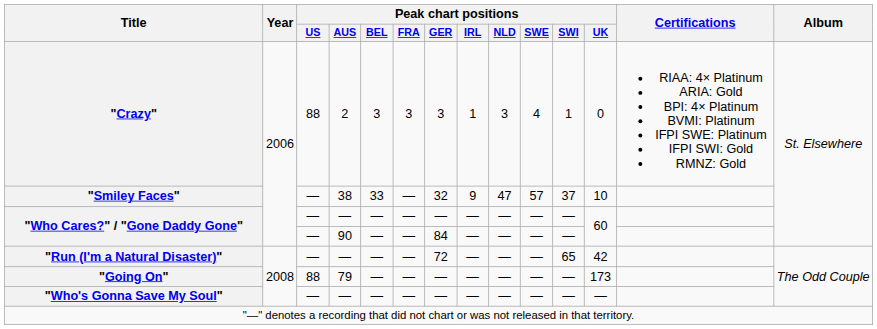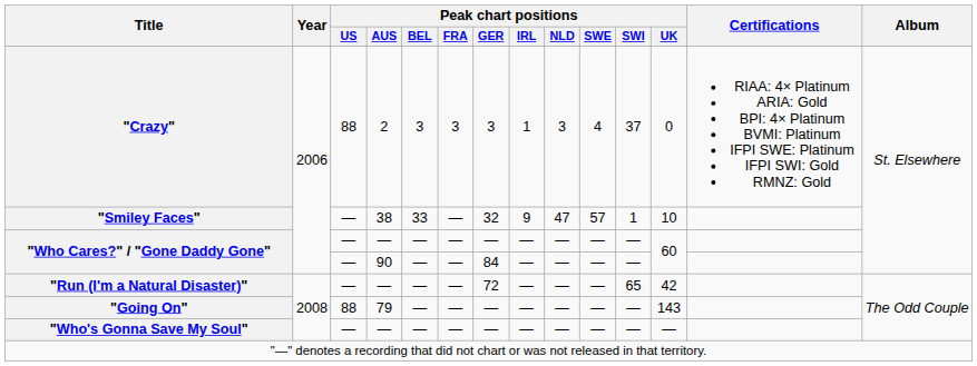 <table class="wikitable plainrowheaders" style="text-align:center;">
 <tr>
 <th scope="col" rowspan="2" style="width:20em;">Title</th>
 <th scope="col" rowspan="2">Year</th>
 <th scope="col" colspan="10">Peak chart positions</th>
 <th scope="col" rowspan="2" style="width:12em;"><a href='#'>Certifications</a></th>
 <th scope="col" rowspan="2">Album</th>
 </tr>
 <tr>
 <th scope="col" style="width:2.5em;font-size:85%;"><a href='#'>US</a><br></th>
 <th scope="col" style="width:2.5em;font-size:85%;"><a href='#'>AUS</a><br></th>
 <th scope="col" style="width:2.5em;font-size:85%;"><a href='#'>BEL</a><br></th>
 <th scope="col" style="width:2.5em;font-size:85%;"><a href='#'>FRA</a><br></th>
 <th scope="col" style="width:2.5em;font-size:85%;"><a href='#'>GER</a><br></th>
 <th scope="col" style="width:2.5em;font-size:85%;"><a href='#'>IRL</a><br></th>
 <th scope="col" style="width:2.5em;font-size:85%;"><a href='#'>NLD</a><br></th>
 <th scope="col" style="width:2.5em;font-size:85%;"><a href='#'>SWE</a><br></th>
 <th scope="col" style="width:2.5em;font-size:85%;"><a href='#'>SWI</a><br></th>
 <th scope="col" style="width:2.5em;font-size:85%;"><a href='#'>UK</a><br></th>
 </tr>
 <tr>
 <th scope="row">"<a href='#'>Crazy</a>"</th>
 <td rowspan="4">2006</td>
 <td>88</td>
 <td>2</td>
 <td>3</td>
 <td>3</td>
 <td>3</td>
 <td>1</td>
 <td>3</td>
 <td>4</td>
-<td>1</td>
+<td>37</td>
 <td>0</td>
 <td><br><ul><li>RIAA: 4× Platinum</li><li>ARIA: Gold</li><li>BPI: 4× Platinum</li><li>BVMI: Platinum</li><li>IFPI SWE: Platinum</li><li>IFPI SWI: Gold</li><li>RMNZ: Gold</li></ul></td>
 <td rowspan="4"><em>St. Elsewhere</em></td>
 </tr>
 <tr>
 <th scope="row">"<a href='#'>Smiley Faces</a>"</th>
 <td>—</td>
 <td>38</td>
 <td>33</td>
 <td>—</td>
 <td>32</td>
 <td>9</td>
 <td>47</td>
 <td>57</td>
-<td>37</td>
+<td>1</td>
 <td>10</td>
 <td></td>
 </tr>
 <tr>
 <th scope="row" rowspan="2">"<a href='#'>Who Cares?</a>" / "<a href='#'>Gone Daddy Gone</a>"</th>
 <td>—</td>
 <td>—</td>
 <td>—</td>
 <td>—</td>
 <td>—</td>
 <td>—</td>
 <td>—</td>
 <td>—</td>
 <td>—</td>
 <td rowspan="2">60</td>
 <td></td>
 </tr>
 <tr>
 <td>—</td>
 <td>90</td>
 <td>—</td>
 <td>—</td>
 <td>84</td>
 <td>—</td>
 <td>—</td>
 <td>—</td>
 <td>—</td>
 <td></td>
 </tr>
 <tr>
 <th scope="row">"<a href='#'>Run (I'm a Natural Disaster)</a>"</th>
 <td rowspan="3">2008</td>
 <td>—</td>
 <td>—</td>
 <td>—</td>
 <td>—</td>
 <td>72</td>
 <td>—</td>
 <td>—</td>
 <td>—</td>
 <td>65</td>
 <td>42</td>
 <td></td>
 <td rowspan="3"><em>The Odd Couple</em></td>
 </tr>
 <tr>
 <th scope="row">"<a href='#'>Going On</a>"</th>
 <td>88</td>
 <td>79</td>
 <td>—</td>
 <td>—</td>
 <td>—</td>
 <td>—</td>
 <td>—</td>
 <td>—</td>
 <td>—</td>
-<td>173</td>
+<td>143</td>
 <td></td>
 </tr>
 <tr>
 <th scope="row">"<a href='#'>Who's Gonna Save My Soul</a>"</th>
 <td>—</td>
 <td>—</td>
 <td>—</td>
 <td>—</td>
 <td>—</td>
 <td>—</td>
 <td>—</td>
 <td>—</td>
 <td>—</td>
 <td>—</td>
 <td></td>
 </tr>
 <tr>
 <td colspan="14" style="font-size:90%">"—" denotes a recording that did not chart or was not released in that territory.</td>
 </tr>
 </table>
